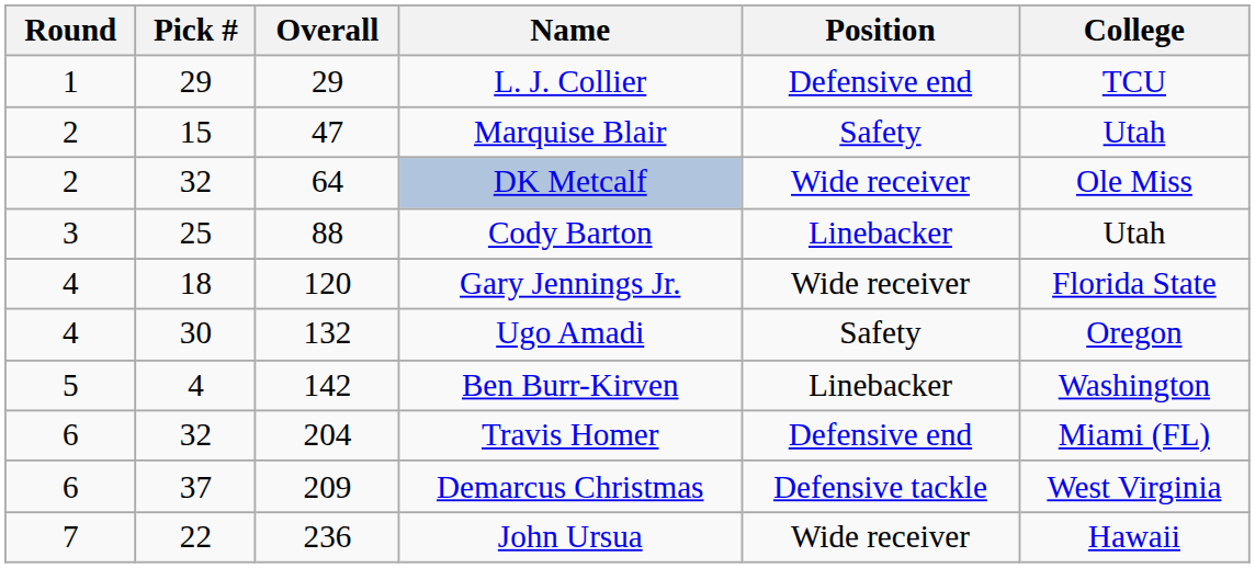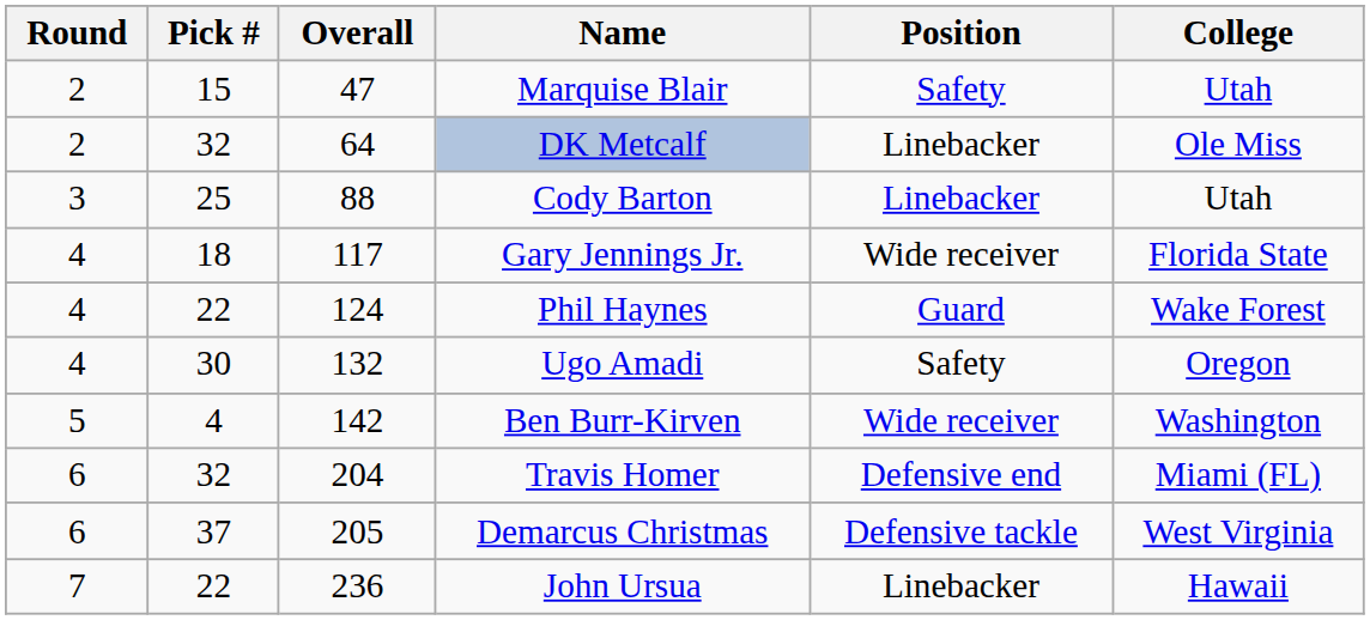 <table class="wikitable sortable sortable" style="width: 100%; text-align:center">
 <tr>
 <th>Round</th>
 <th>Pick #</th>
 <th>Overall</th>
 <th>Name</th>
 <th>Position</th>
 <th>College</th>
-</tr>
-<tr>
-<td>1</td>
-<td>29</td>
-<td>29</td>
-<td><a href='#'>L. J. Collier</a></td>
-<td><a href='#'>Defensive end</a></td>
-<td><a href='#'>TCU</a></td>
 </tr>
 <tr>
 <td>2</td>
 <td>15</td>
 <td>47</td>
 <td><a href='#'>Marquise Blair</a></td>
 <td><a href='#'>Safety</a></td>
 <td><a href='#'>Utah</a></td>
 </tr>
 <tr>
 <td>2</td>
 <td>32</td>
 <td>64</td>
 <td bgcolor=lightsteelblue><a href='#'>DK Metcalf</a></td>
-<td><a href='#'>Wide receiver</a></td>
+<td>Linebacker</td>
 <td><a href='#'>Ole Miss</a></td>
 </tr>
 <tr>
 <td>3</td>
 <td>25</td>
 <td>88</td>
 <td><a href='#'>Cody Barton</a></td>
 <td><a href='#'>Linebacker</a></td>
 <td>Utah</td>
 </tr>
 <tr>
 <td>4</td>
 <td>18</td>
-<td>120</td>
+<td>117</td>
 <td><a href='#'>Gary Jennings Jr.</a></td>
 <td>Wide receiver</td>
 <td><a href='#'>Florida State</a></td>
+</tr>
+<tr>
+<td>4</td>
+<td>22</td>
+<td>124</td>
+<td><a href='#'>Phil Haynes</a></td>
+<td><a href='#'>Guard</a></td>
+<td><a href='#'>Wake Forest</a></td>
 </tr>
 <tr>
 <td>4</td>
 <td>30</td>
 <td>132</td>
 <td><a href='#'>Ugo Amadi</a></td>
 <td>Safety</td>
 <td><a href='#'>Oregon</a></td>
 </tr>
 <tr>
 <td>5</td>
 <td>4</td>
 <td>142</td>
 <td><a href='#'>Ben Burr-Kirven</a></td>
-<td>Linebacker</td>
+<td><a href='#'>Wide receiver</a></td>
 <td><a href='#'>Washington</a></td>
 </tr>
 <tr>
 <td>6</td>
 <td>32</td>
 <td>204</td>
 <td><a href='#'>Travis Homer</a></td>
 <td><a href='#'>Defensive end</a></td>
 <td><a href='#'>Miami (FL)</a></td>
 </tr>
 <tr>
 <td>6</td>
 <td>37</td>
-<td>209</td>
+<td>205</td>
 <td><a href='#'>Demarcus Christmas</a></td>
 <td><a href='#'>Defensive tackle</a></td>
 <td><a href='#'>West Virginia</a></td>
 </tr>
 <tr>
 <td>7</td>
 <td>22</td>
 <td>236</td>
 <td><a href='#'>John Ursua</a></td>
-<td>Wide receiver</td>
+<td>Linebacker</td>
 <td><a href='#'>Hawaii</a></td>
 </tr>
 </table>
